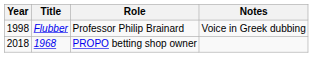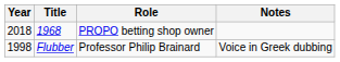 <table class="wikitable sortable">
 <tr>
 <th>Year</th>
 <th>Title</th>
 <th>Role</th>
 <th class="unsortable">Notes</th>
 </tr>
 <tr>
+<td>2018</td>
+<td><em><a href='#'>1968</a></em></td>
+<td><a href='#'>PROPO</a> betting shop owner</td>
+<td></td>
+</tr>
+<tr>
 <td>1998</td>
 <td><em><a href='#'>Flubber</a></em></td>
 <td>Professor Philip Brainard</td>
 <td>Voice in Greek dubbing</td>
 </tr>
-<tr>
-<td>2018</td>
-<td><em><a href='#'>1968</a></em></td>
-<td><a href='#'>PROPO</a> betting shop owner</td>
-<td></td>
-</tr>
 </table>
